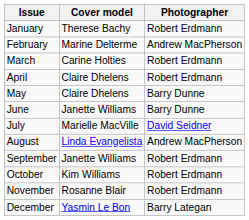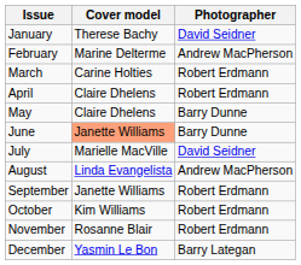 <table class="sortable wikitable">
 <tr>
 <th>Issue</th>
 <th>Cover model</th>
 <th>Photographer</th>
 </tr>
 <tr>
 <td>January</td>
 <td>Therese Bachy</td>
-<td>Robert Erdmann</td>
+<td><a href='#'>David Seidner</a></td>
 </tr>
 <tr>
 <td>February</td>
 <td>Marine Delterme</td>
 <td>Andrew MacPherson</td>
 </tr>
 <tr>
 <td>March</td>
 <td>Carine Holties</td>
 <td>Robert Erdmann</td>
 </tr>
 <tr>
 <td>April</td>
 <td>Claire Dhelens</td>
 <td>Robert Erdmann</td>
 </tr>
 <tr>
 <td>May</td>
 <td>Claire Dhelens</td>
 <td>Barry Dunne</td>
 </tr>
 <tr>
 <td>June</td>
-<td>Janette Williams</td>
+<td style="background: lightsalmon;">Janette Williams</td>
 <td>Barry Dunne</td>
 </tr>
 <tr>
 <td>July</td>
 <td>Marielle MacVille</td>
 <td><a href='#'>David Seidner</a></td>
 </tr>
 <tr>
 <td>August</td>
 <td><a href='#'>Linda Evangelista</a></td>
 <td>Andrew MacPherson</td>
 </tr>
 <tr>
 <td>September</td>
 <td>Janette Williams</td>
 <td>Robert Erdmann</td>
 </tr>
 <tr>
 <td>October</td>
 <td>Kim Williams</td>
 <td>Robert Erdmann</td>
 </tr>
 <tr>
 <td>November</td>
 <td>Rosanne Blair</td>
 <td>Robert Erdmann</td>
 </tr>
 <tr>
 <td>December</td>
 <td><a href='#'>Yasmin Le Bon</a></td>
 <td>Barry Lategan</td>
 </tr>
 </table>
